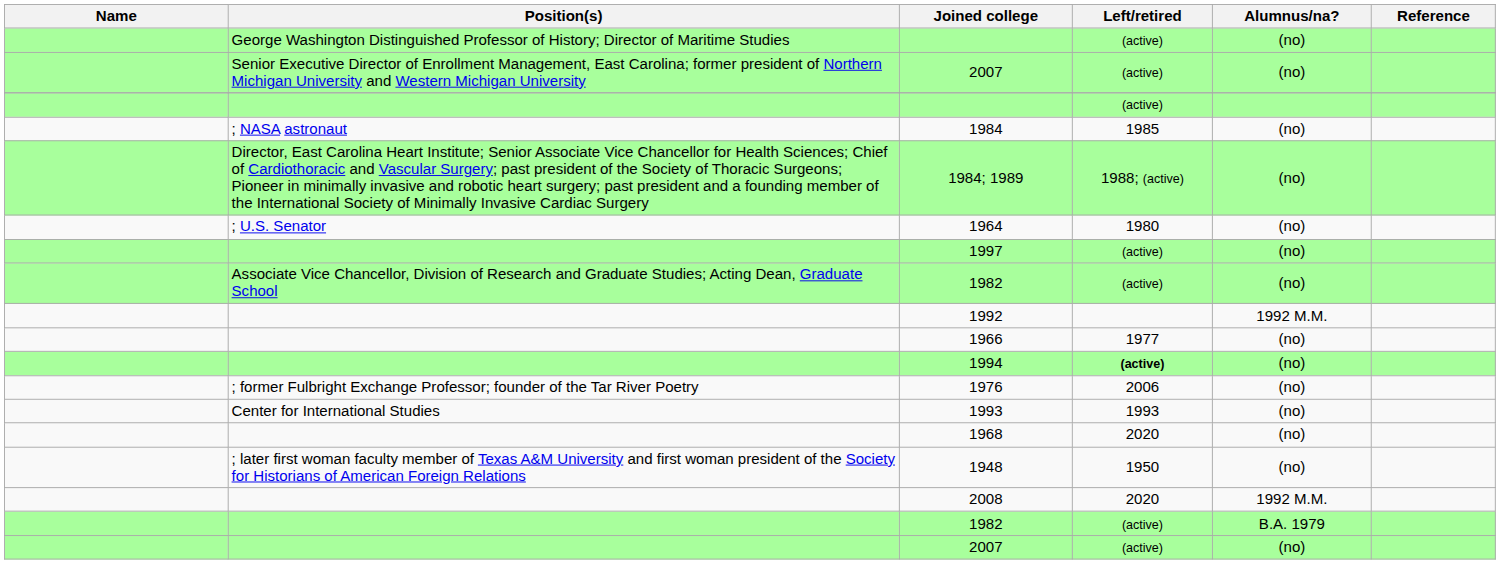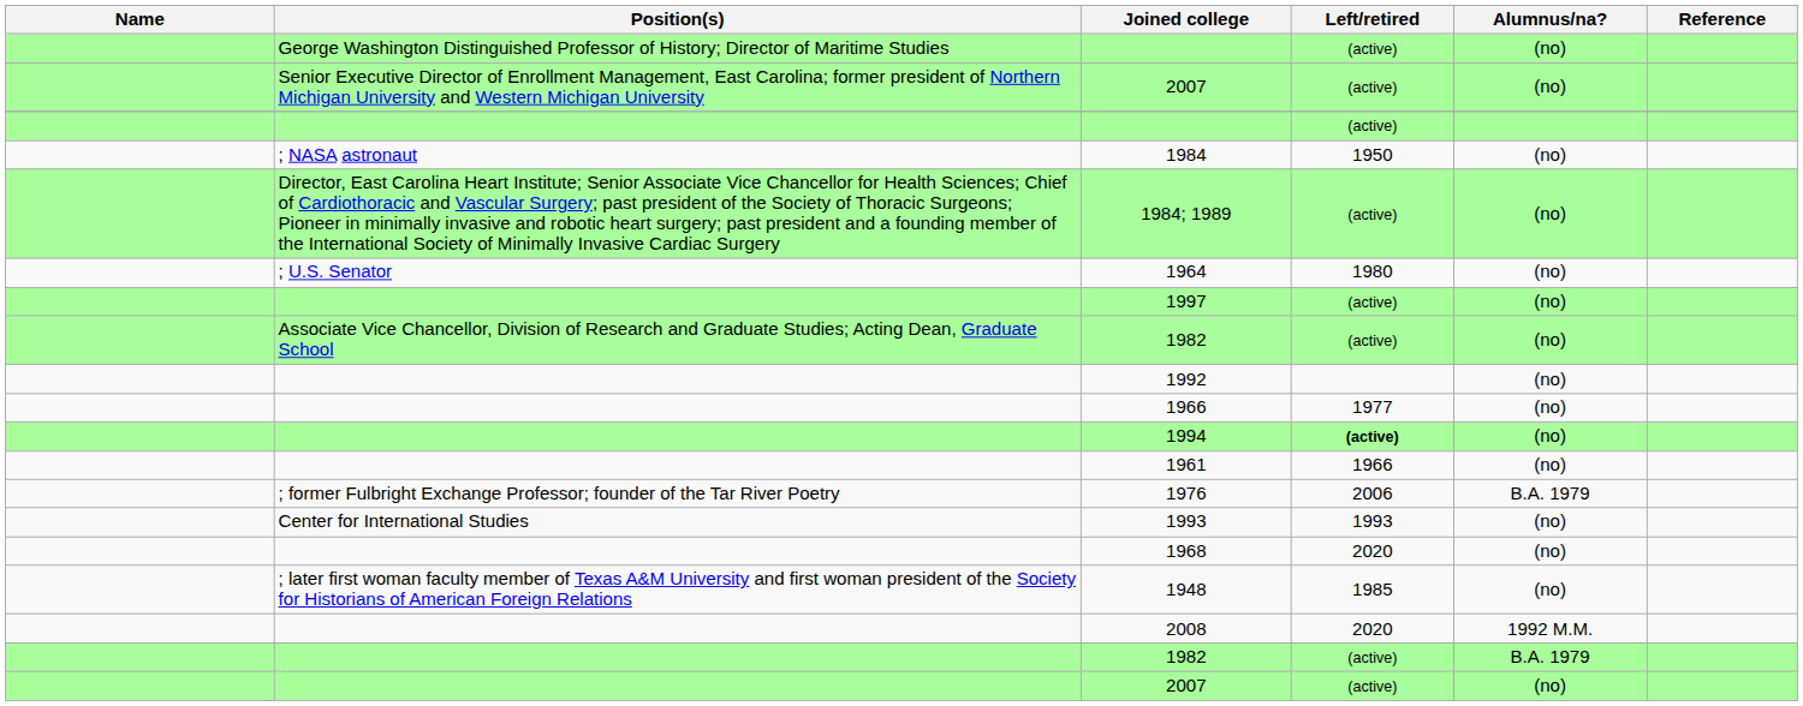 <table class="wikitable sortable" style="width:80%">
 <tr>
 <th style="width:15%;">Name</th>
 <th style="width:45%;">Position(s)</th>
 <th style="width:*;">Joined college</th>
 <th style="width:*;">Left/retired</th>
 <th style="width:*;">Alumnus/na?</th>
 <th style="width:*;" class="unsortable">Reference</th>
 </tr>
 <tr style="background:#a8ff9c;">
 <td></td>
 <td>George Washington Distinguished Professor of History; Director of Maritime Studies</td>
 <td style="text-align:center;"></td>
 <td style="text-align:center;"><small>(active)</small></td>
 <td style="text-align:center;">(no)</td>
 <td style="text-align:center;"></td>
 </tr>
 <tr style="background:#a8ff9c;">
 <td></td>
 <td>Senior Executive Director of Enrollment Management, East Carolina; former president of <a href='#'>Northern Michigan University</a> and <a href='#'>Western Michigan University</a></td>
 <td style="text-align:center;">2007</td>
 <td style="text-align:center;"><small>(active)</small></td>
 <td style="text-align:center;">(no)</td>
 <td style="text-align:center;"></td>
 </tr>
 <tr style="background:#a8ff9c;">
 </tr>
 <tr style="background:#a8ff9c;">
 <td></td>
 <td></td>
 <td style="text-align:center;"></td>
 <td style="text-align:center;"><small>(active)</small></td>
 <td style="text-align:center;"></td>
 <td style="text-align:center;"></td>
 </tr>
 <tr>
 <td></td>
 <td>; <a href='#'>NASA</a> <a href='#'>astronaut</a></td>
 <td style="text-align:center;">1984</td>
-<td style="text-align:center;">1985</td>
+<td style="text-align:center;">1950</td>
 <td style="text-align:center;">(no)</td>
 <td style="text-align:center;"></td>
 </tr>
 <tr style="background:#a8ff9c;">
 <td></td>
 <td>Director, East Carolina Heart Institute; Senior Associate Vice Chancellor for Health Sciences; Chief of <a href='#'>Cardiothoracic</a> and <a href='#'>Vascular Surgery</a>; past president of the Society of Thoracic Surgeons; Pioneer in minimally invasive and robotic heart surgery; past president and a founding member of the International Society of Minimally Invasive Cardiac Surgery</td>
 <td style="text-align:center;">1984; 1989</td>
-<td style="text-align:center;">1988; <small>(active)</small></td>
+<td style="text-align:center;"><small>(active)</small></td>
 <td style="text-align:center;">(no)</td>
 <td style="text-align:center;"></td>
 </tr>
 <tr>
 <td></td>
 <td>;  <a href='#'>U.S. Senator</a></td>
 <td style="text-align:center;">1964</td>
 <td style="text-align:center;">1980</td>
 <td style="text-align:center;">(no)</td>
 <td style="text-align:center;"></td>
 </tr>
 <tr style="background:#a8ff9c;">
 <td></td>
 <td></td>
 <td style="text-align:center;">1997</td>
 <td style="text-align:center;"><small>(active)</small></td>
 <td style="text-align:center;">(no)</td>
 <td style="text-align:center;"></td>
 </tr>
 <tr style="background:#a8ff9c;">
 <td></td>
 <td>Associate Vice Chancellor, Division of Research and Graduate Studies; Acting Dean, <a href='#'>Graduate School</a></td>
 <td style="text-align:center;">1982</td>
 <td style="text-align:center;"><small>(active)</small></td>
 <td style="text-align:center;">(no)</td>
 <td style="text-align:center;"></td>
 </tr>
 <tr>
 <td></td>
 <td></td>
 <td style="text-align:center;">1992</td>
 <td style="text-align:center;"></td>
-<td style="text-align:center;">1992 M.M.</td>
+<td style="text-align:center;">(no)</td>
 <td style="text-align:center;"></td>
 </tr>
 <tr>
 <td></td>
 <td></td>
 <td style="text-align:center;">1966</td>
 <td style="text-align:center;">1977</td>
 <td style="text-align:center;">(no)</td>
 <td style="text-align:center;"></td>
 </tr>
 <tr style="background:#a8ff9c;">
 <td></td>
 <td></td>
 <td style="text-align:center;">1994</td>
 <td style="text-align:center;"><strong><small>(active)</small></strong></td>
 <td style="text-align:center;">(no)</td>
 <td style="text-align:center;"></td>
 </tr>
 <tr>
 <td></td>
+<td></td>
+<td style="text-align:center;">1961</td>
+<td style="text-align:center;">1966</td>
+<td style="text-align:center;">(no)</td>
+<td style="text-align:center;"></td>
+</tr>
+<tr>
+<td></td>
 <td>; former Fulbright Exchange Professor; founder of the Tar River Poetry</td>
 <td style="text-align:center;">1976</td>
 <td style="text-align:center;">2006</td>
-<td style="text-align:center;">(no)</td>
+<td style="text-align:center;">B.A. 1979</td>
 <td style="text-align:center;"></td>
 </tr>
 <tr>
 <td></td>
 <td>Center for International Studies</td>
 <td style="text-align:center;">1993</td>
 <td style="text-align:center;">1993</td>
 <td style="text-align:center;">(no)</td>
 <td style="text-align:center;"></td>
 </tr>
 <tr>
 <td></td>
 <td></td>
 <td style="text-align:center;">1968</td>
 <td style="text-align:center;">2020</td>
 <td style="text-align:center;">(no)</td>
 <td style="text-align:center;"></td>
 </tr>
 <tr>
 <td></td>
 <td>; later first woman faculty member of <a href='#'>Texas A&M University</a> and first woman president of the <a href='#'>Society for Historians of American Foreign Relations</a></td>
 <td style="text-align:center;">1948</td>
-<td style="text-align:center;">1950</td>
+<td style="text-align:center;">1985</td>
 <td style="text-align:center;">(no)</td>
 <td style="text-align:center;"></td>
 </tr>
 <tr>
 <td></td>
 <td></td>
 <td style="text-align:center;">2008</td>
 <td style="text-align:center;">2020</td>
 <td style="text-align:center;">1992 M.M.</td>
 <td style="text-align:center;"></td>
 </tr>
 <tr style="background:#a8ff9c;">
 <td></td>
 <td></td>
 <td style="text-align:center;">1982</td>
 <td style="text-align:center;"><small>(active)</small></td>
 <td style="text-align:center;">B.A. 1979</td>
 <td style="text-align:center;"></td>
 </tr>
 <tr style="background:#a8ff9c;">
 <td></td>
 <td></td>
 <td style="text-align:center;">2007</td>
 <td style="text-align:center;"><small>(active)</small></td>
 <td style="text-align:center;">(no)</td>
 <td style="text-align:center;"></td>
 </tr>
 </table>
